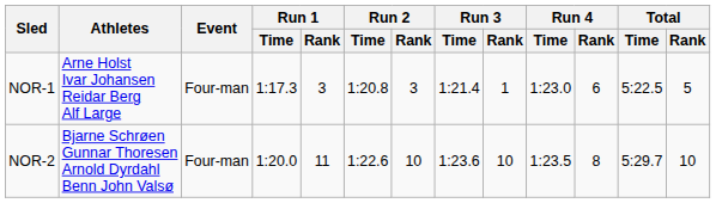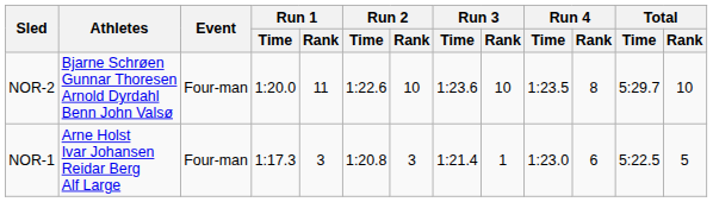 <table class="wikitable" border="1" style="font-size:90%">
 <tr>
 <th rowspan="2">Sled</th>
 <th rowspan="2">Athletes</th>
 <th rowspan="2">Event</th>
 <th colspan="2">Run 1</th>
 <th colspan="2">Run 2</th>
 <th colspan="2">Run 3</th>
 <th colspan="2">Run 4</th>
 <th colspan="2">Total</th>
 </tr>
 <tr>
 <th>Time</th>
 <th>Rank</th>
 <th>Time</th>
 <th>Rank</th>
 <th>Time</th>
 <th>Rank</th>
 <th>Time</th>
 <th>Rank</th>
 <th>Time</th>
 <th>Rank</th>
 </tr>
 <tr>
+<td align="center">NOR-2</td>
+<td><a href='#'>Bjarne Schrøen</a><br><a href='#'>Gunnar Thoresen</a><br><a href='#'>Arnold Dyrdahl</a><br><a href='#'>Benn John Valsø</a></td>
+<td>Four-man</td>
+<td align="center">1:20.0</td>
+<td align="center">11</td>
+<td align="center">1:22.6</td>
+<td align="center">10</td>
+<td align="center">1:23.6</td>
+<td align="center">10</td>
+<td align="center">1:23.5</td>
+<td align="center">8</td>
+<td align="center">5:29.7</td>
+<td align="center">10</td>
+</tr>
+<tr>
 <td align="center">NOR-1</td>
 <td><a href='#'>Arne Holst</a><br><a href='#'>Ivar Johansen</a><br><a href='#'>Reidar Berg</a><br><a href='#'>Alf Large</a></td>
 <td>Four-man</td>
 <td align="center">1:17.3</td>
 <td align="center">3</td>
 <td align="center">1:20.8</td>
 <td align="center">3</td>
 <td align="center">1:21.4</td>
 <td align="center">1</td>
 <td align="center">1:23.0</td>
 <td align="center">6</td>
 <td align="center">5:22.5</td>
 <td align="center">5</td>
 </tr>
-<tr>
-<td align="center">NOR-2</td>
-<td><a href='#'>Bjarne Schrøen</a><br><a href='#'>Gunnar Thoresen</a><br><a href='#'>Arnold Dyrdahl</a><br><a href='#'>Benn John Valsø</a></td>
-<td>Four-man</td>
-<td align="center">1:20.0</td>
-<td align="center">11</td>
-<td align="center">1:22.6</td>
-<td align="center">10</td>
-<td align="center">1:23.6</td>
-<td align="center">10</td>
-<td align="center">1:23.5</td>
-<td align="center">8</td>
-<td align="center">5:29.7</td>
-<td align="center">10</td>
-</tr>
 </table>
